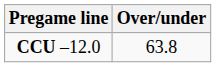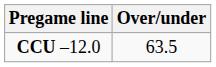 <table class="wikitable">
 <tr align="center">
 <th style=>Pregame line</th>
 <th style=>Over/under</th>
 </tr>
 <tr align="center">
 <td><strong>CCU</strong> –12.0</td>
-<td>63.8</td>
+<td>63.5</td>
 </tr>
 </table>
